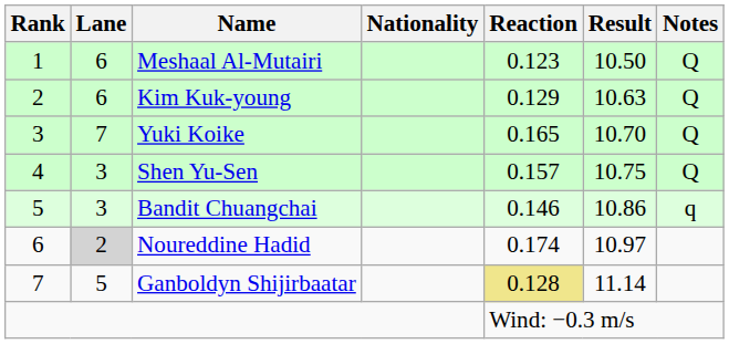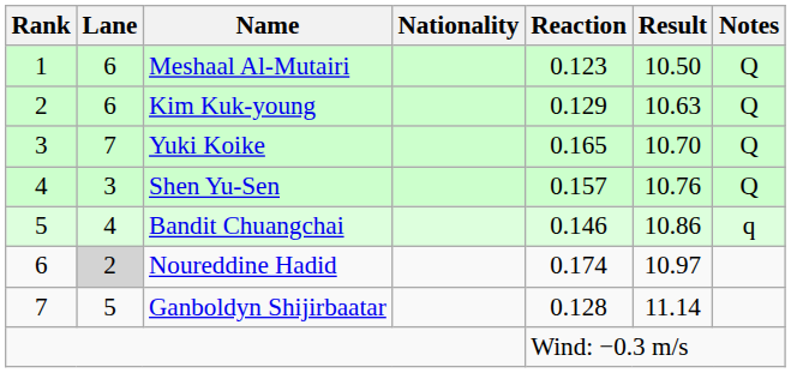 <table class="wikitable sortable" style="text-align:center">
 <tr>
 <th>Rank</th>
 <th>Lane</th>
 <th>Name</th>
 <th>Nationality</th>
 <th>Reaction</th>
 <th>Result</th>
 <th>Notes</th>
 </tr>
 <tr style="background:#cfc;">
 <td>1</td>
 <td>6</td>
 <td align=left><a href='#'>Meshaal Al-Mutairi</a></td>
 <td align=left></td>
 <td>0.123</td>
 <td>10.50</td>
 <td>Q</td>
 </tr>
 <tr style="background:#cfc;">
 <td>2</td>
 <td>6</td>
 <td align=left><a href='#'>Kim Kuk-young</a></td>
 <td align=left></td>
 <td>0.129</td>
 <td>10.63</td>
 <td>Q</td>
 </tr>
 <tr style="background:#cfc;">
 <td>3</td>
 <td>7</td>
 <td align=left><a href='#'>Yuki Koike</a></td>
 <td align=left></td>
 <td>0.165</td>
 <td>10.70</td>
 <td>Q</td>
 </tr>
 <tr style="background:#cfc;">
 <td>4</td>
 <td>3</td>
 <td align=left><a href='#'>Shen Yu-Sen</a></td>
 <td align=left></td>
 <td>0.157</td>
-<td>10.75</td>
+<td>10.76</td>
 <td>Q</td>
 </tr>
 <tr style="background:#ddffdd;">
 <td>5</td>
-<td>3</td>
+<td>4</td>
 <td align=left><a href='#'>Bandit Chuangchai</a></td>
 <td align=left></td>
 <td>0.146</td>
 <td>10.86</td>
 <td>q</td>
 </tr>
 <tr>
 <td>6</td>
 <td style="background: lightgrey;">2</td>
 <td align=left><a href='#'>Noureddine Hadid</a></td>
 <td align=left></td>
 <td>0.174</td>
 <td>10.97</td>
 <td></td>
 </tr>
 <tr>
 <td>7</td>
 <td>5</td>
 <td align=left><a href='#'>Ganboldyn Shijirbaatar</a></td>
 <td align=left></td>
-<td style="background: khaki;">0.128</td>
+<td>0.128</td>
 <td>11.14</td>
 <td></td>
 </tr>
 <tr class="sortbottom">
 <td colspan=4></td>
 <td colspan="3" style="text-align:left;">Wind: −0.3 m/s</td>
 </tr>
 </table>
